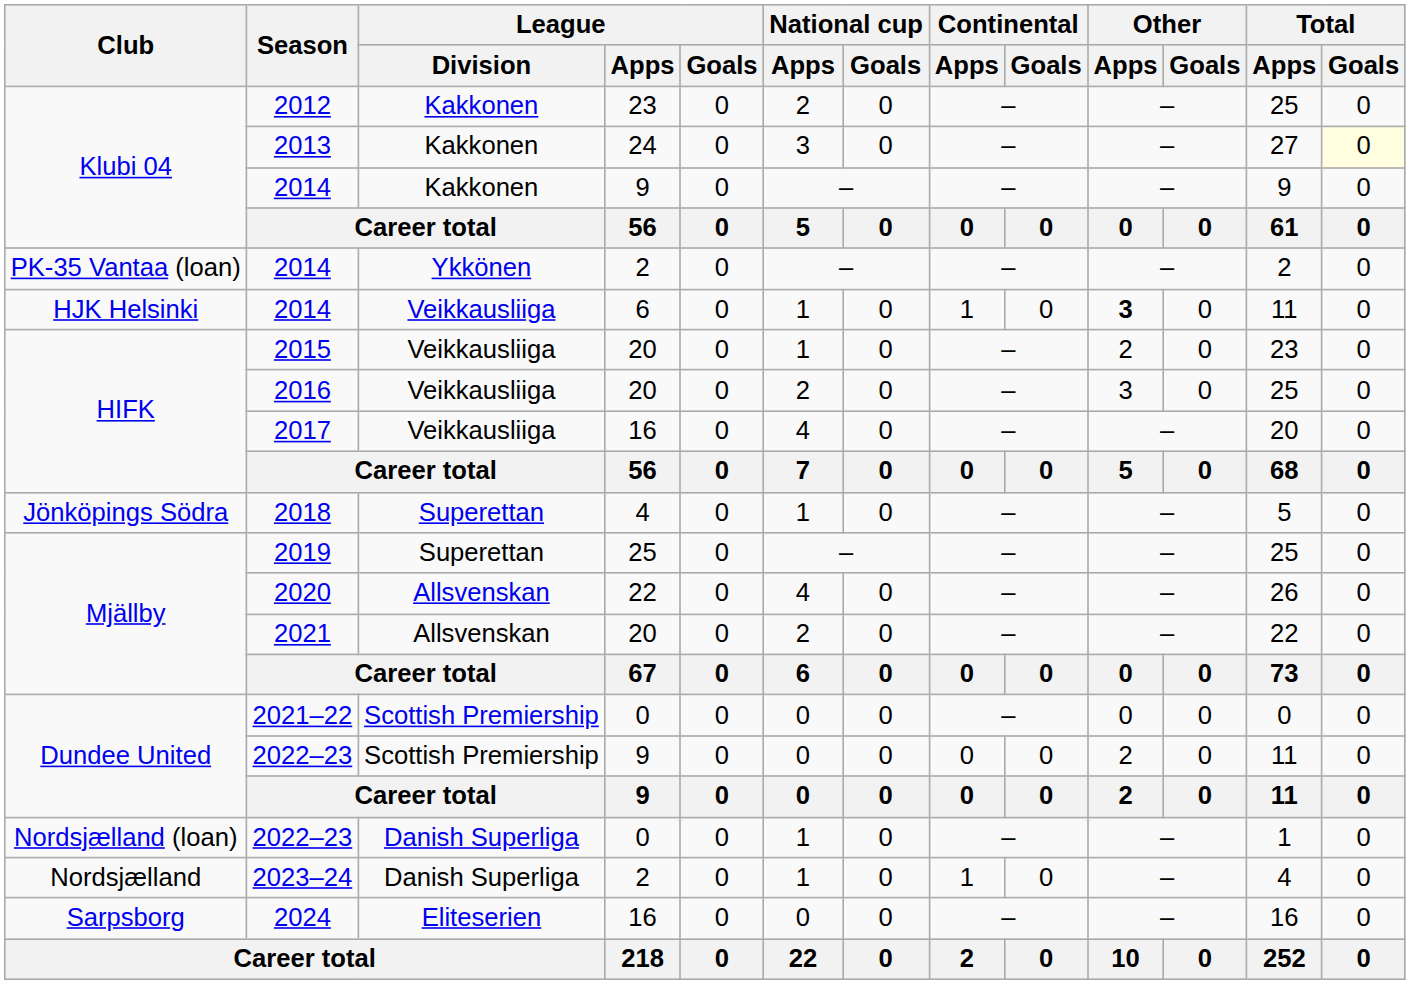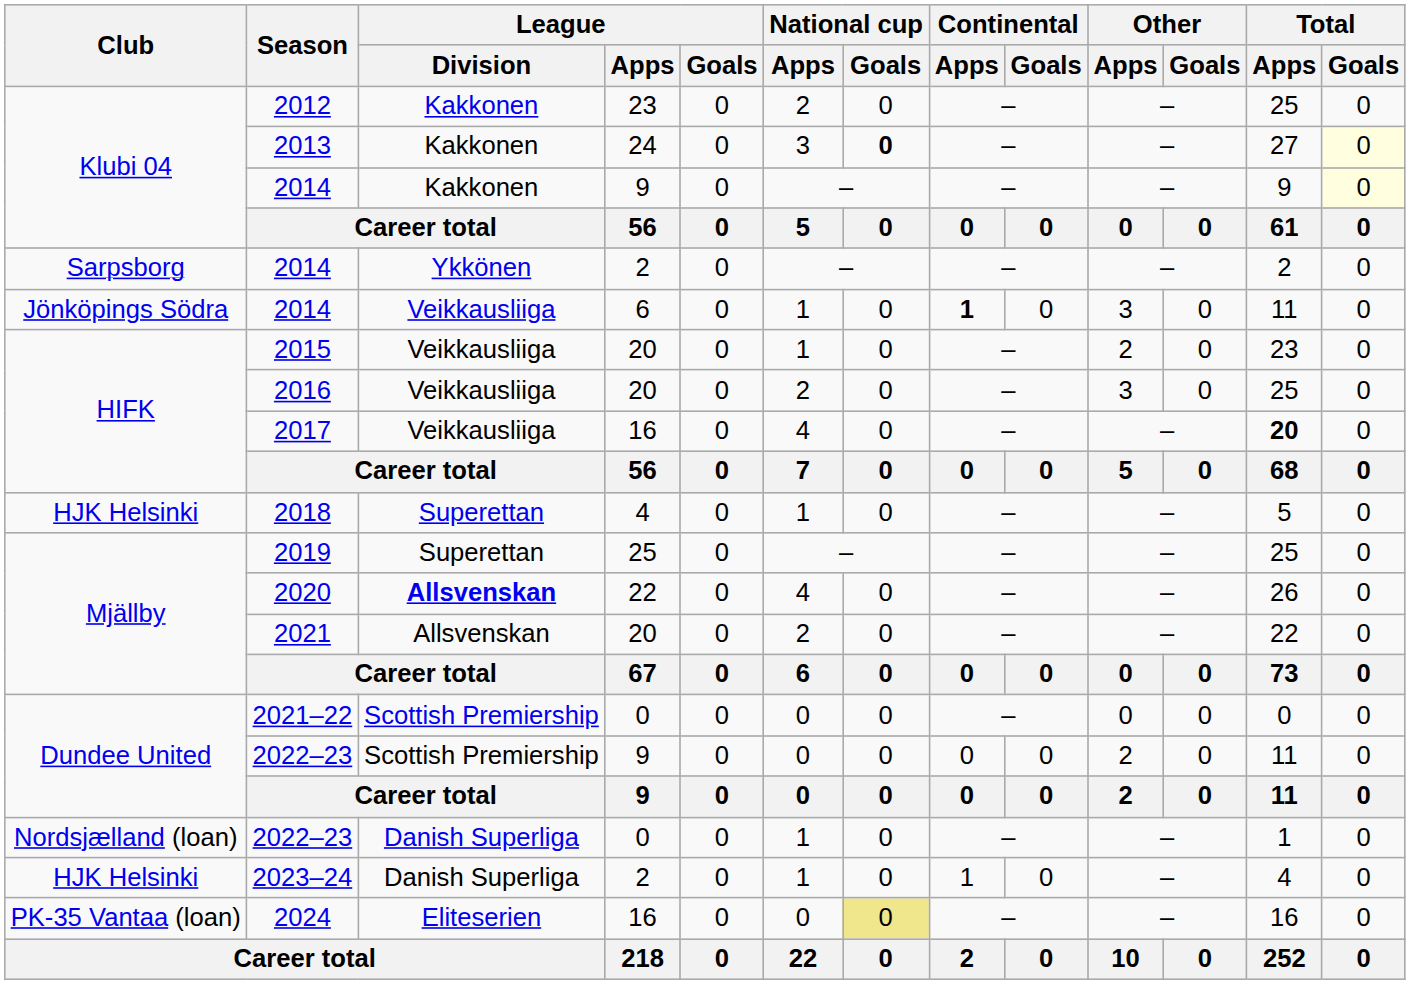 <table class="wikitable" style="text-align:center">
 <tr>
 <th rowspan="2">Club</th>
 <th rowspan="2">Season</th>
 <th colspan="3">League</th>
 <th colspan="2">National cup</th>
 <th colspan="2">Continental</th>
 <th colspan="2">Other</th>
 <th colspan="2">Total</th>
 </tr>
 <tr>
 <th>Division</th>
 <th>Apps</th>
 <th>Goals</th>
 <th>Apps</th>
 <th>Goals</th>
 <th>Apps</th>
 <th>Goals</th>
 <th>Apps</th>
 <th>Goals</th>
 <th>Apps</th>
 <th>Goals</th>
 </tr>
 <tr>
 <td rowspan="4"><a href='#'>Klubi 04</a></td>
 <td><a href='#'>2012</a></td>
 <td><a href='#'>Kakkonen</a></td>
 <td>23</td>
 <td>0</td>
 <td>2</td>
 <td>0</td>
 <td colspan="2">–</td>
 <td colspan="2">–</td>
 <td>25</td>
 <td>0</td>
 </tr>
 <tr>
 <td><a href='#'>2013</a></td>
 <td>Kakkonen</td>
 <td>24</td>
 <td>0</td>
 <td>3</td>
-<td>0</td>
+<td><strong>0</strong></td>
 <td colspan="2">–</td>
 <td colspan="2">–</td>
 <td>27</td>
 <td style="background: lightyellow;">0</td>
 </tr>
 <tr>
 <td><a href='#'>2014</a></td>
 <td>Kakkonen</td>
 <td>9</td>
 <td>0</td>
 <td colspan="2">–</td>
 <td colspan="2">–</td>
 <td colspan="2">–</td>
 <td>9</td>
-<td>0</td>
+<td style="background: lightyellow;">0</td>
 </tr>
 <tr>
 <th colspan="2">Career total</th>
 <th>56</th>
 <th>0</th>
 <th>5</th>
 <th>0</th>
 <th>0</th>
 <th>0</th>
 <th>0</th>
 <th>0</th>
 <th>61</th>
 <th>0</th>
 </tr>
 <tr>
-<td><a href='#'>PK-35 Vantaa</a> (loan)</td>
+<td><a href='#'>Sarpsborg</a></td>
 <td><a href='#'>2014</a></td>
 <td><a href='#'>Ykkönen</a></td>
 <td>2</td>
 <td>0</td>
 <td colspan="2">–</td>
 <td colspan="2">–</td>
 <td colspan="2">–</td>
 <td>2</td>
 <td>0</td>
 </tr>
 <tr>
-<td><a href='#'>HJK Helsinki</a></td>
+<td><a href='#'>Jönköpings Södra</a></td>
 <td><a href='#'>2014</a></td>
 <td><a href='#'>Veikkausliiga</a></td>
 <td>6</td>
 <td>0</td>
 <td>1</td>
 <td>0</td>
-<td>1</td>
+<td><strong>1</strong></td>
 <td>0</td>
-<td><strong>3</strong></td>
+<td>3</td>
 <td>0</td>
 <td>11</td>
 <td>0</td>
 </tr>
 <tr>
 <td rowspan="4"><a href='#'>HIFK</a></td>
 <td><a href='#'>2015</a></td>
 <td>Veikkausliiga</td>
 <td>20</td>
 <td>0</td>
 <td>1</td>
 <td>0</td>
 <td colspan="2">–</td>
 <td>2</td>
 <td>0</td>
 <td>23</td>
 <td>0</td>
 </tr>
 <tr>
 <td><a href='#'>2016</a></td>
 <td>Veikkausliiga</td>
 <td>20</td>
 <td>0</td>
 <td>2</td>
 <td>0</td>
 <td colspan="2">–</td>
 <td>3</td>
 <td>0</td>
 <td>25</td>
 <td>0</td>
 </tr>
 <tr>
 <td><a href='#'>2017</a></td>
 <td>Veikkausliiga</td>
 <td>16</td>
 <td>0</td>
 <td>4</td>
 <td>0</td>
 <td colspan="2">–</td>
 <td colspan="2">–</td>
-<td>20</td>
+<td><strong>20</strong></td>
 <td>0</td>
 </tr>
 <tr>
 <th colspan="2">Career total</th>
 <th>56</th>
 <th>0</th>
 <th>7</th>
 <th>0</th>
 <th>0</th>
 <th>0</th>
 <th>5</th>
 <th>0</th>
 <th>68</th>
 <th>0</th>
 </tr>
 <tr>
-<td><a href='#'>Jönköpings Södra</a></td>
+<td><a href='#'>HJK Helsinki</a></td>
 <td><a href='#'>2018</a></td>
 <td><a href='#'>Superettan</a></td>
 <td>4</td>
 <td>0</td>
 <td>1</td>
 <td>0</td>
 <td colspan="2">–</td>
 <td colspan="2">–</td>
 <td>5</td>
 <td>0</td>
 </tr>
 <tr>
 <td rowspan="4"><a href='#'>Mjällby</a></td>
 <td><a href='#'>2019</a></td>
 <td>Superettan</td>
 <td>25</td>
 <td>0</td>
 <td colspan="2">–</td>
 <td colspan="2">–</td>
 <td colspan="2">–</td>
 <td>25</td>
 <td>0</td>
 </tr>
 <tr>
 <td><a href='#'>2020</a></td>
-<td><a href='#'>Allsvenskan</a></td>
+<td><strong><a href='#'>Allsvenskan</a></strong></td>
 <td>22</td>
 <td>0</td>
 <td>4</td>
 <td>0</td>
 <td colspan="2">–</td>
 <td colspan="2">–</td>
 <td>26</td>
 <td>0</td>
 </tr>
 <tr>
 <td><a href='#'>2021</a></td>
 <td>Allsvenskan</td>
 <td>20</td>
 <td>0</td>
 <td>2</td>
 <td>0</td>
 <td colspan="2">–</td>
 <td colspan="2">–</td>
 <td>22</td>
 <td>0</td>
 </tr>
 <tr>
 <th colspan="2">Career total</th>
 <th>67</th>
 <th>0</th>
 <th>6</th>
 <th>0</th>
 <th>0</th>
 <th>0</th>
 <th>0</th>
 <th>0</th>
 <th>73</th>
 <th>0</th>
 </tr>
 <tr>
 <td rowspan="3"><a href='#'>Dundee United</a></td>
 <td><a href='#'>2021–22</a></td>
 <td><a href='#'>Scottish Premiership</a></td>
 <td>0</td>
 <td>0</td>
 <td>0</td>
 <td>0</td>
 <td colspan="2">–</td>
 <td>0</td>
 <td>0</td>
 <td>0</td>
 <td>0</td>
 </tr>
 <tr>
 <td><a href='#'>2022–23</a></td>
 <td>Scottish Premiership</td>
 <td>9</td>
 <td>0</td>
 <td>0</td>
 <td>0</td>
 <td>0</td>
 <td>0</td>
 <td>2</td>
 <td>0</td>
 <td>11</td>
 <td>0</td>
 </tr>
 <tr>
 <th colspan="2">Career total</th>
 <th>9</th>
 <th>0</th>
 <th>0</th>
 <th>0</th>
 <th>0</th>
 <th>0</th>
 <th>2</th>
 <th>0</th>
 <th>11</th>
 <th>0</th>
 </tr>
 <tr>
 <td><a href='#'>Nordsjælland</a> (loan)</td>
 <td><a href='#'>2022–23</a></td>
 <td><a href='#'>Danish Superliga</a></td>
 <td>0</td>
 <td>0</td>
 <td>1</td>
 <td>0</td>
 <td colspan="2">–</td>
 <td colspan="2">–</td>
 <td>1</td>
 <td>0</td>
 </tr>
 <tr>
-<td>Nordsjælland</td>
+<td><a href='#'>HJK Helsinki</a></td>
 <td><a href='#'>2023–24</a></td>
 <td>Danish Superliga</td>
 <td>2</td>
 <td>0</td>
 <td>1</td>
 <td>0</td>
 <td>1</td>
 <td>0</td>
 <td colspan="2">–</td>
 <td>4</td>
 <td>0</td>
 </tr>
 <tr>
-<td><a href='#'>Sarpsborg</a></td>
+<td><a href='#'>PK-35 Vantaa</a> (loan)</td>
 <td><a href='#'>2024</a></td>
 <td><a href='#'>Eliteserien</a></td>
 <td>16</td>
 <td>0</td>
 <td>0</td>
-<td>0</td>
+<td style="background: khaki;">0</td>
 <td colspan="2">–</td>
 <td colspan="2">–</td>
 <td>16</td>
 <td>0</td>
 </tr>
 <tr>
 <th colspan="3">Career total</th>
 <th>218</th>
 <th>0</th>
 <th>22</th>
 <th>0</th>
 <th>2</th>
 <th>0</th>
 <th>10</th>
 <th>0</th>
 <th>252</th>
 <th>0</th>
 </tr>
 </table>
